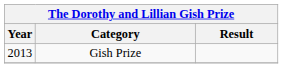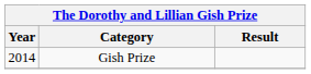 <table class="wikitable">
 <tr>
 <th colspan="4" align="center"><a href='#'>The Dorothy and Lillian Gish Prize</a></th>
 </tr>
 <tr>
 <th width="33">Year</th>
 <th width="200">Category</th>
 <th width="100">Result</th>
 </tr>
 <tr>
-<td align="center">2013</td>
+<td align="center">2014</td>
 <td align="center">Gish Prize</td>
 <td></td>
 </tr>
 <tr>
 </tr>
 </table>
